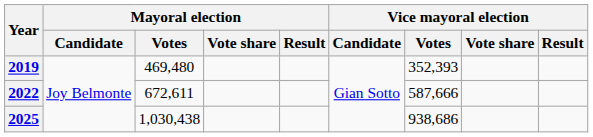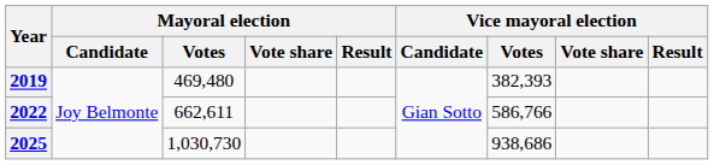 <table class="wikitable" style="text-align:center; font-size:90%">
 <tr>
 <th rowspan="2">Year</th>
 <th colspan="4">Mayoral election</th>
 <th colspan="4">Vice mayoral election</th>
 </tr>
 <tr>
 <th>Candidate</th>
 <th>Votes</th>
 <th>Vote share</th>
 <th>Result</th>
 <th>Candidate</th>
 <th>Votes</th>
 <th>Vote share</th>
 <th>Result</th>
 </tr>
 <tr>
 <th><a href='#'>2019</a></th>
 <td rowspan="3"><a href='#'>Joy Belmonte</a></td>
 <td>469,480</td>
 <td></td>
 <td></td>
 <td rowspan="3"><a href='#'>Gian Sotto</a></td>
-<td>352,393</td>
+<td>382,393</td>
 <td></td>
 <td></td>
 </tr>
 <tr>
 <th><a href='#'>2022</a></th>
-<td>672,611</td>
+<td>662,611</td>
 <td></td>
 <td></td>
-<td>587,666</td>
+<td>586,766</td>
 <td></td>
 <td></td>
 </tr>
 <tr>
 <th><a href='#'>2025</a></th>
-<td>1,030,438</td>
+<td>1,030,730</td>
 <td></td>
 <td></td>
 <td>938,686</td>
 <td></td>
 <td></td>
 </tr>
 </table>
